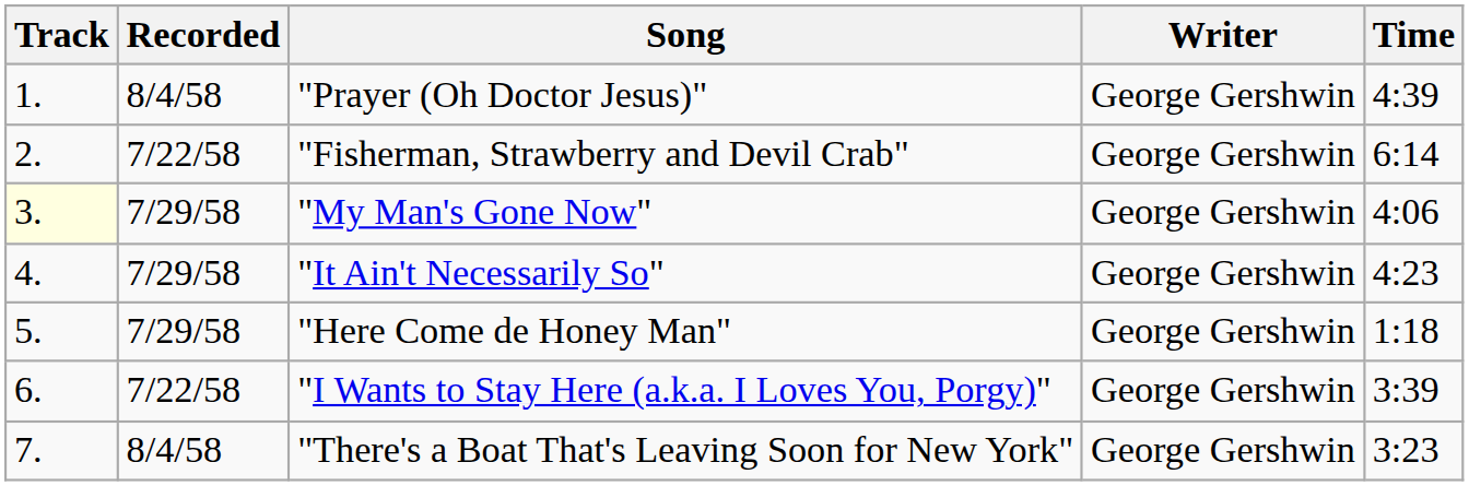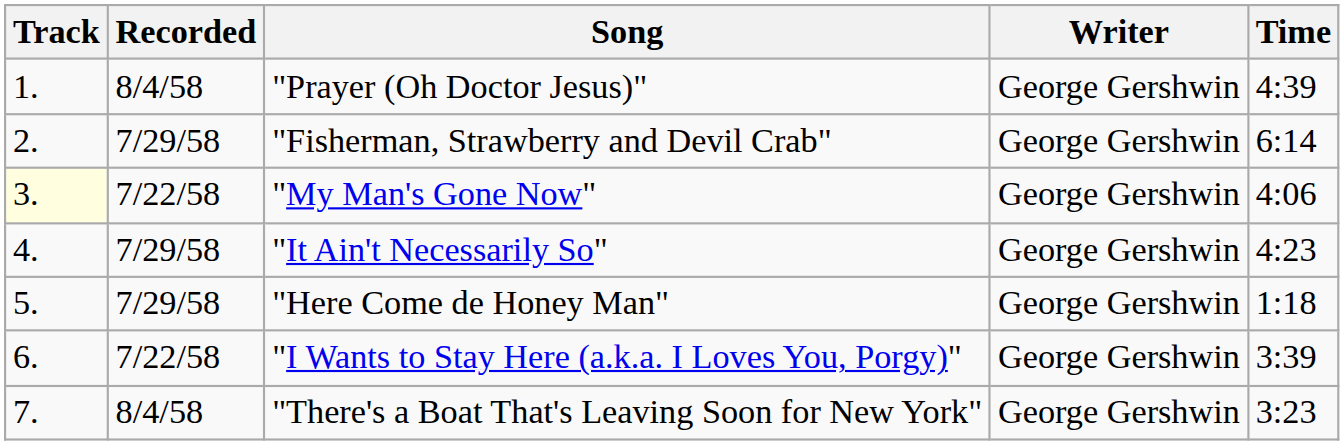 <table class="wikitable">
 <tr>
 <th>Track</th>
 <th>Recorded</th>
 <th>Song</th>
 <th>Writer</th>
 <th>Time</th>
 </tr>
 <tr>
 <td>1.</td>
 <td>8/4/58</td>
 <td>"Prayer (Oh Doctor Jesus)"</td>
 <td>George Gershwin</td>
 <td>4:39</td>
 </tr>
 <tr>
 <td>2.</td>
-<td>7/22/58</td>
+<td>7/29/58</td>
 <td>"Fisherman, Strawberry and Devil Crab"</td>
 <td>George Gershwin</td>
 <td>6:14</td>
 </tr>
 <tr>
 <td style="background: lightyellow;">3.</td>
-<td>7/29/58</td>
+<td>7/22/58</td>
 <td>"<a href='#'>My Man's Gone Now</a>"</td>
 <td>George Gershwin</td>
 <td>4:06</td>
 </tr>
 <tr>
 <td>4.</td>
 <td>7/29/58</td>
 <td>"<a href='#'>It Ain't Necessarily So</a>"</td>
 <td>George Gershwin</td>
 <td>4:23</td>
 </tr>
 <tr>
 <td>5.</td>
 <td>7/29/58</td>
 <td>"Here Come de Honey Man"</td>
 <td>George Gershwin</td>
 <td>1:18</td>
 </tr>
 <tr>
 <td>6.</td>
 <td>7/22/58</td>
 <td>"<a href='#'>I Wants to Stay Here (a.k.a. I Loves You, Porgy)</a>"</td>
 <td>George Gershwin</td>
 <td>3:39</td>
 </tr>
 <tr>
 <td>7.</td>
 <td>8/4/58</td>
 <td>"There's a Boat That's Leaving Soon for New York"</td>
 <td>George Gershwin</td>
 <td>3:23</td>
 </tr>
 </table>
